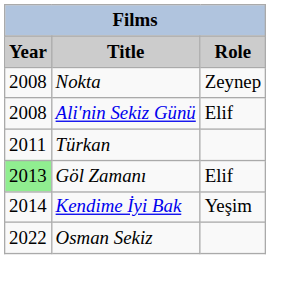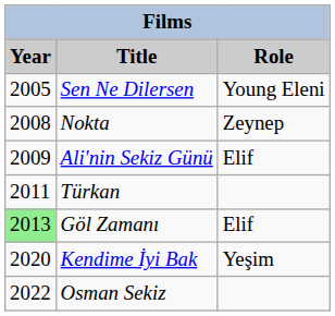 <table class="wikitable" style="font-size:90%">
 <tr>
 <th colspan="3" style="background:LightSteelBlue">Films</th>
 </tr>
 <tr>
 <th style="background:#CCCCCC">Year</th>
 <th style="background:#CCCCCC">Title</th>
 <th style="background:#CCCCCC">Role</th>
 </tr>
 <tr>
+<td>2005</td>
+<td><em><a href='#'>Sen Ne Dilersen</a></em></td>
+<td>Young Eleni</td>
+</tr>
+<tr>
 <td>2008</td>
 <td><em>Nokta</em></td>
 <td>Zeynep</td>
 </tr>
 <tr>
-<td>2008</td>
+<td>2009</td>
 <td><em><a href='#'>Ali'nin Sekiz Günü</a></em></td>
 <td>Elif</td>
 </tr>
 <tr>
 <td>2011</td>
 <td><em>Türkan</em></td>
 <td></td>
 </tr>
 <tr>
 <td style="background: lightgreen;">2013</td>
 <td><em>Göl Zamanı</em></td>
 <td>Elif</td>
 </tr>
 <tr>
-<td>2014</td>
+<td>2020</td>
 <td><em><a href='#'>Kendime İyi Bak</a></em></td>
 <td>Yeşim</td>
 </tr>
 <tr>
 <td>2022</td>
 <td><em>Osman Sekiz</em></td>
 <td></td>
 </tr>
 </table>
